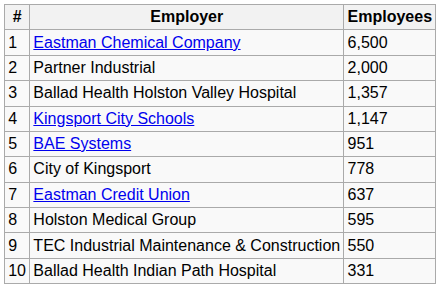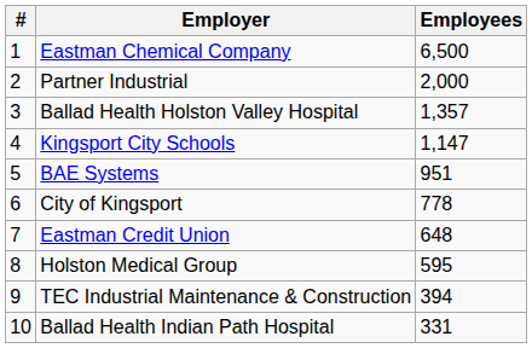 <table class="wikitable">
 <tr>
 <th>#</th>
 <th>Employer</th>
 <th>Employees</th>
 </tr>
 <tr>
 <td>1</td>
 <td><a href='#'>Eastman Chemical Company</a></td>
 <td>6,500</td>
 </tr>
 <tr>
 <td>2</td>
 <td>Partner Industrial</td>
 <td>2,000</td>
 </tr>
 <tr>
 <td>3</td>
 <td>Ballad Health Holston Valley Hospital</td>
 <td>1,357</td>
 </tr>
 <tr>
 <td>4</td>
 <td><a href='#'>Kingsport City Schools</a></td>
 <td>1,147</td>
 </tr>
 <tr>
 <td>5</td>
 <td><a href='#'>BAE Systems</a></td>
 <td>951</td>
 </tr>
 <tr>
 <td>6</td>
 <td>City of Kingsport</td>
 <td>778</td>
 </tr>
 <tr>
 <td>7</td>
 <td><a href='#'>Eastman Credit Union</a></td>
-<td>637</td>
+<td>648</td>
 </tr>
 <tr>
 <td>8</td>
 <td>Holston Medical Group</td>
 <td>595</td>
 </tr>
 <tr>
 <td>9</td>
 <td>TEC Industrial Maintenance & Construction</td>
-<td>550</td>
+<td>394</td>
 </tr>
 <tr>
 <td>10</td>
 <td>Ballad Health Indian Path Hospital</td>
 <td>331</td>
 </tr>
 </table>
